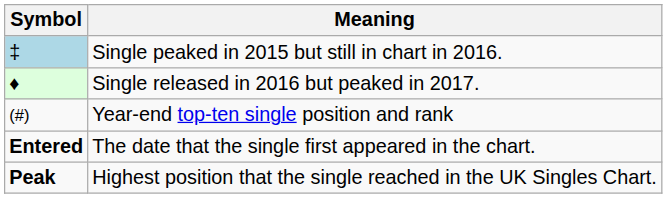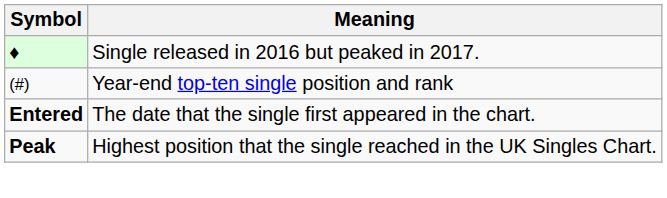 <table Class="wikitable">
 <tr>
 <th>Symbol</th>
 <th>Meaning</th>
-</tr>
-<tr>
-<td bgcolor=lightblue>‡</td>
-<td>Single peaked in 2015 but still in chart in 2016.</td>
 </tr>
 <tr>
 <td bgcolor=#DDFFDD>♦</td>
 <td>Single released in 2016 but peaked in 2017.</td>
 </tr>
 <tr>
 <td><small>(#)</small></td>
 <td>Year-end <a href='#'>top-ten single</a> position and rank</td>
 </tr>
 <tr>
 <td><strong>Entered</strong></td>
 <td>The date that the single first appeared in the chart.</td>
 </tr>
 <tr>
 <td><strong>Peak</strong></td>
 <td>Highest position that the single reached in the UK Singles Chart.</td>
 </tr>
 </table>
